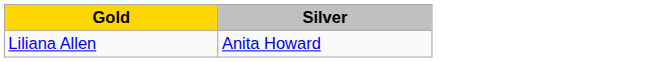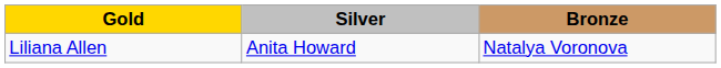 <table class="wikitable" style="text-align:left">
 <tr align="center">
 <td width=200 bgcolor=gold><strong>Gold</strong></td>
 <td width=200 bgcolor=silver><strong>Silver</strong></td>
+<td width=200 bgcolor=CC9966><strong>Bronze</strong></td>
 </tr>
 <tr>
 <td><a href='#'>Liliana Allen</a><br><em></em></td>
 <td><a href='#'>Anita Howard</a><br><em></em></td>
+<td><a href='#'>Natalya Voronova</a><br><em></em></td>
 </tr>
 </table>
